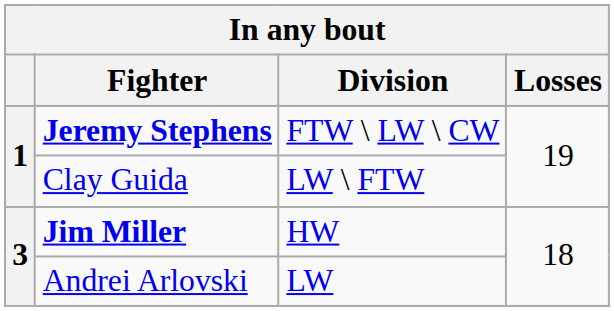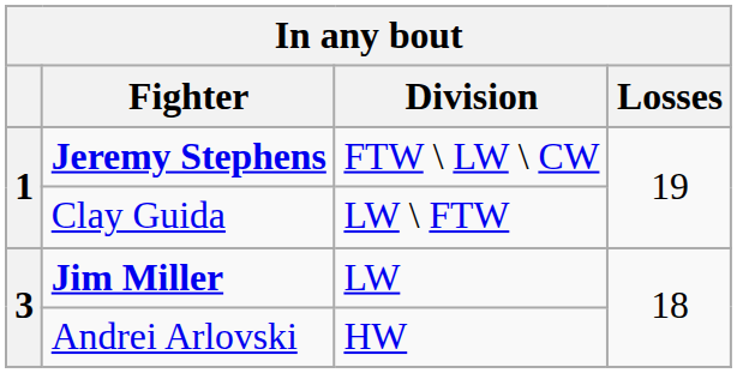 <table class=wikitable>
 <tr>
 <th colspan=4>In any bout</th>
 </tr>
 <tr>
 <th></th>
 <th>Fighter</th>
 <th>Division</th>
 <th>Losses</th>
 </tr>
 <tr>
 <th rowspan=2>1</th>
 <td> <strong><a href='#'>Jeremy Stephens</a></strong></td>
 <td><a href='#'>FTW</a> \ <a href='#'>LW</a> \ <a href='#'>CW</a></td>
 <td rowspan=2 align=center>19</td>
 </tr>
 <tr>
 <td> <a href='#'>Clay Guida</a></td>
 <td><a href='#'>LW</a> \ <a href='#'>FTW</a></td>
 </tr>
 <tr>
 <th rowspan=2>3</th>
 <td> <strong><a href='#'>Jim Miller</a></strong></td>
-<td><a href='#'>HW</a></td>
+<td><a href='#'>LW</a></td>
 <td rowspan=2 align=center>18</td>
 </tr>
 <tr>
 <td> <a href='#'>Andrei Arlovski</a></td>
-<td><a href='#'>LW</a></td>
+<td><a href='#'>HW</a></td>
 </tr>
 </table>
